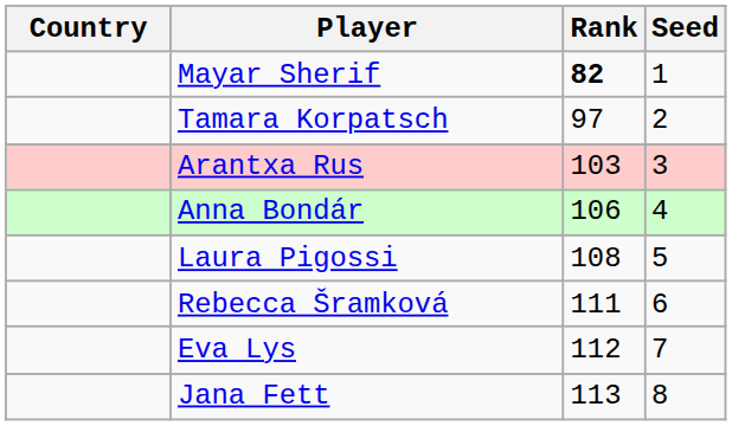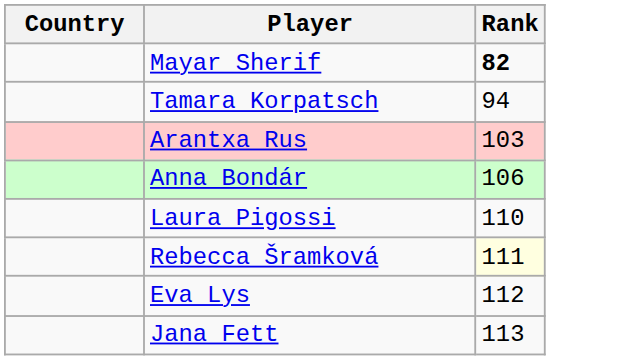 <table class="wikitable nowrap">
 <tr>
 <th width="70">Country</th>
 <th width="175">Player</th>
 <th>Rank</th>
-<th>Seed</th>
 </tr>
 <tr>
 <td></td>
 <td><a href='#'>Mayar Sherif</a></td>
 <td><strong>82</strong></td>
-<td>1</td>
 </tr>
 <tr>
 <td></td>
 <td><a href='#'>Tamara Korpatsch</a></td>
-<td>97</td>
-<td>2</td>
+<td>94</td>
 </tr>
 <tr style="background:#fcc;">
 <td></td>
 <td><a href='#'>Arantxa Rus</a></td>
 <td>103</td>
-<td>3</td>
 </tr>
 <tr style="background:#cfc;">
 <td></td>
 <td><a href='#'>Anna Bondár</a></td>
 <td>106</td>
-<td>4</td>
 </tr>
 <tr>
 <td></td>
 <td><a href='#'>Laura Pigossi</a></td>
-<td>108</td>
-<td>5</td>
+<td>110</td>
 </tr>
 <tr>
 <td></td>
 <td><a href='#'>Rebecca Šramková</a></td>
-<td>111</td>
-<td>6</td>
+<td style="background: lightyellow;">111</td>
 </tr>
 <tr>
 <td></td>
 <td><a href='#'>Eva Lys</a></td>
 <td>112</td>
-<td>7</td>
 </tr>
 <tr>
 <td></td>
 <td><a href='#'>Jana Fett</a></td>
 <td>113</td>
-<td>8</td>
 </tr>
 </table>
